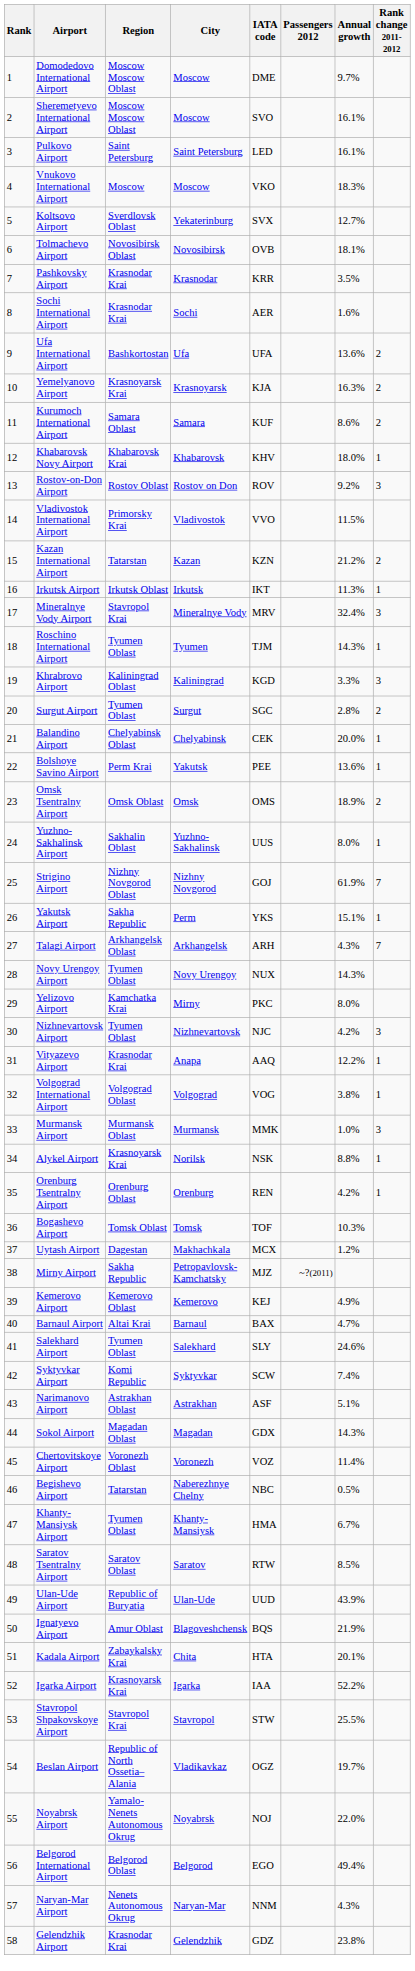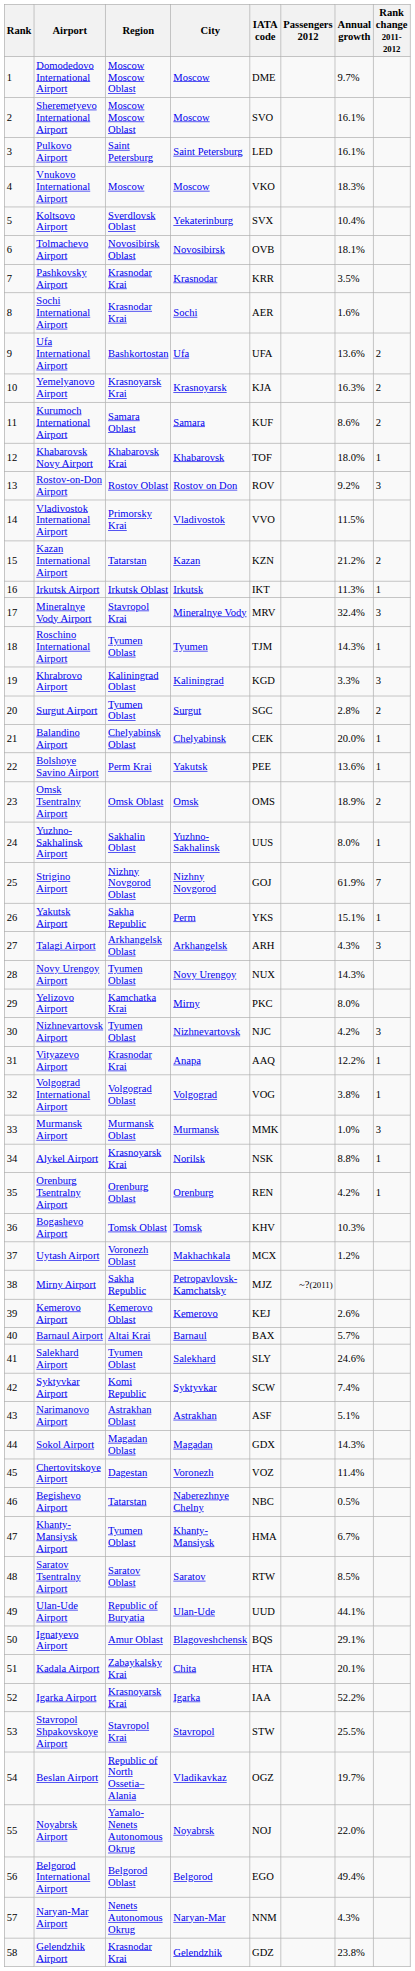 <table class="wikitable sortable">
 <tr>
 <th>Rank</th>
 <th>Airport</th>
 <th>Region</th>
 <th>City</th>
 <th>IATA code</th>
 <th>Passengers<br>2012</th>
 <th>Annual growth</th>
 <th>Rank change<br><small>2011-2012</small></th>
 </tr>
 <tr>
 <td>1</td>
 <td><a href='#'>Domodedovo International Airport</a></td>
 <td><a href='#'>Moscow</a><br><a href='#'>Moscow Oblast</a></td>
 <td><a href='#'>Moscow</a></td>
 <td>DME</td>
 <td style="text-align: right"></td>
 <td>  9.7%</td>
 <td></td>
 </tr>
 <tr>
 <td>2</td>
 <td><a href='#'>Sheremetyevo International Airport</a></td>
 <td><a href='#'>Moscow</a><br><a href='#'>Moscow Oblast</a></td>
 <td><a href='#'>Moscow</a></td>
 <td>SVO</td>
 <td style="text-align: right"></td>
 <td>  16.1%</td>
 <td></td>
 </tr>
 <tr>
 <td>3</td>
 <td><a href='#'>Pulkovo Airport</a></td>
 <td><a href='#'>Saint Petersburg</a></td>
 <td><a href='#'>Saint Petersburg</a></td>
 <td>LED</td>
 <td style="text-align: right"></td>
 <td>  16.1%</td>
 <td></td>
 </tr>
 <tr>
 <td>4</td>
 <td><a href='#'>Vnukovo International Airport</a></td>
 <td><a href='#'>Moscow</a></td>
 <td><a href='#'>Moscow</a></td>
 <td>VKO</td>
 <td style="text-align: right"></td>
 <td>  18.3%</td>
 <td></td>
 </tr>
 <tr>
 <td>5</td>
 <td><a href='#'>Koltsovo Airport</a></td>
 <td><a href='#'>Sverdlovsk Oblast</a></td>
 <td><a href='#'>Yekaterinburg</a></td>
 <td>SVX</td>
 <td style="text-align: right"></td>
-<td>  12.7%</td>
+<td>  10.4%</td>
 <td></td>
 </tr>
 <tr>
 <td>6</td>
 <td><a href='#'>Tolmachevo Airport</a></td>
 <td><a href='#'>Novosibirsk Oblast</a></td>
 <td><a href='#'>Novosibirsk</a></td>
 <td>OVB</td>
 <td style="text-align: right"></td>
 <td>  18.1%</td>
 <td></td>
 </tr>
 <tr>
 <td>7</td>
 <td><a href='#'>Pashkovsky Airport</a></td>
 <td><a href='#'>Krasnodar Krai</a></td>
 <td><a href='#'>Krasnodar</a></td>
 <td>KRR</td>
 <td style="text-align: right"></td>
 <td>  3.5%</td>
 <td></td>
 </tr>
 <tr>
 <td>8</td>
 <td><a href='#'>Sochi International Airport</a></td>
 <td><a href='#'>Krasnodar Krai</a></td>
 <td><a href='#'>Sochi</a></td>
 <td>AER</td>
 <td style="text-align: right"></td>
 <td>  1.6%</td>
 <td></td>
 </tr>
 <tr>
 <td>9</td>
 <td><a href='#'>Ufa International Airport</a></td>
 <td><a href='#'>Bashkortostan</a></td>
 <td><a href='#'>Ufa</a></td>
 <td>UFA</td>
 <td style="text-align: right"></td>
 <td>  13.6%</td>
 <td> 2</td>
 </tr>
 <tr>
 <td>10</td>
 <td><a href='#'>Yemelyanovo Airport</a></td>
 <td><a href='#'>Krasnoyarsk Krai</a></td>
 <td><a href='#'>Krasnoyarsk</a></td>
 <td>KJA</td>
 <td style="text-align: right"></td>
 <td>  16.3%</td>
 <td> 2</td>
 </tr>
 <tr>
 <td>11</td>
 <td><a href='#'>Kurumoch International Airport</a></td>
 <td><a href='#'>Samara Oblast</a></td>
 <td><a href='#'>Samara</a></td>
 <td>KUF</td>
 <td style="text-align: right"></td>
 <td>  8.6%</td>
 <td> 2</td>
 </tr>
 <tr>
 <td>12</td>
 <td><a href='#'>Khabarovsk Novy Airport</a></td>
 <td><a href='#'>Khabarovsk Krai</a></td>
 <td><a href='#'>Khabarovsk</a></td>
-<td>KHV</td>
+<td>TOF</td>
 <td style="text-align: right"></td>
 <td>  18.0%</td>
 <td> 1</td>
 </tr>
 <tr>
 <td>13</td>
 <td><a href='#'>Rostov-on-Don Airport</a></td>
 <td><a href='#'>Rostov Oblast</a></td>
 <td><a href='#'>Rostov on Don</a></td>
 <td>ROV</td>
 <td style="text-align: right"></td>
 <td>  9.2%</td>
 <td> 3</td>
 </tr>
 <tr>
 <td>14</td>
 <td><a href='#'>Vladivostok International Airport</a></td>
 <td><a href='#'>Primorsky Krai</a></td>
 <td><a href='#'>Vladivostok</a></td>
 <td>VVO</td>
 <td style="text-align: right"></td>
 <td>  11.5%</td>
 <td></td>
 </tr>
 <tr>
 <td>15</td>
 <td><a href='#'>Kazan International Airport</a></td>
 <td><a href='#'>Tatarstan</a></td>
 <td><a href='#'>Kazan</a></td>
 <td>KZN</td>
 <td style="text-align: right"></td>
 <td>  21.2%</td>
 <td> 2</td>
 </tr>
 <tr>
 <td>16</td>
 <td><a href='#'>Irkutsk Airport</a></td>
 <td><a href='#'>Irkutsk Oblast</a></td>
 <td><a href='#'>Irkutsk</a></td>
 <td>IKT</td>
 <td style="text-align: right"></td>
 <td>  11.3%</td>
 <td> 1</td>
 </tr>
 <tr>
 <td>17</td>
 <td><a href='#'>Mineralnye Vody Airport</a></td>
 <td><a href='#'>Stavropol Krai</a></td>
 <td><a href='#'>Mineralnye Vody</a></td>
 <td>MRV</td>
 <td style="text-align: right"></td>
 <td>  32.4%</td>
 <td> 3</td>
 </tr>
 <tr>
 <td>18</td>
 <td><a href='#'>Roschino International Airport</a></td>
 <td><a href='#'>Tyumen Oblast</a></td>
 <td><a href='#'>Tyumen</a></td>
 <td>TJM</td>
 <td style="text-align: right"></td>
 <td>  14.3%</td>
 <td> 1</td>
 </tr>
 <tr>
 <td>19</td>
 <td><a href='#'>Khrabrovo Airport</a></td>
 <td><a href='#'>Kaliningrad Oblast</a></td>
 <td><a href='#'>Kaliningrad</a></td>
 <td>KGD</td>
 <td style="text-align: right"></td>
 <td>  3.3%</td>
 <td> 3</td>
 </tr>
 <tr>
 <td>20</td>
 <td><a href='#'>Surgut Airport</a></td>
 <td><a href='#'>Tyumen Oblast</a></td>
 <td><a href='#'>Surgut</a></td>
 <td>SGC</td>
 <td style="text-align: right"></td>
 <td>  2.8%</td>
 <td> 2</td>
 </tr>
 <tr>
 <td>21</td>
 <td><a href='#'>Balandino Airport</a></td>
 <td><a href='#'>Chelyabinsk Oblast</a></td>
 <td><a href='#'>Chelyabinsk</a></td>
 <td>CEK</td>
 <td style="text-align: right"></td>
 <td>  20.0%</td>
 <td> 1</td>
 </tr>
 <tr>
 <td>22</td>
 <td><a href='#'>Bolshoye Savino Airport</a></td>
 <td><a href='#'>Perm Krai</a></td>
 <td><a href='#'>Yakutsk</a></td>
 <td>PEE</td>
 <td style="text-align: right"></td>
 <td>  13.6%</td>
 <td> 1</td>
 </tr>
 <tr>
 <td>23</td>
 <td><a href='#'>Omsk Tsentralny Airport</a></td>
 <td><a href='#'>Omsk Oblast</a></td>
 <td><a href='#'>Omsk</a></td>
 <td>OMS</td>
 <td style="text-align: right"></td>
 <td>  18.9%</td>
 <td> 2</td>
 </tr>
 <tr>
 <td>24</td>
 <td><a href='#'>Yuzhno-Sakhalinsk Airport</a></td>
 <td><a href='#'>Sakhalin Oblast</a></td>
 <td><a href='#'>Yuzhno-Sakhalinsk</a></td>
 <td>UUS</td>
 <td style="text-align: right"></td>
 <td>  8.0%</td>
 <td> 1</td>
 </tr>
 <tr>
 <td>25</td>
 <td><a href='#'>Strigino Airport</a></td>
 <td><a href='#'>Nizhny Novgorod Oblast</a></td>
 <td><a href='#'>Nizhny Novgorod</a></td>
 <td>GOJ</td>
 <td style="text-align: right"></td>
 <td>  61.9%</td>
 <td> 7</td>
 </tr>
 <tr>
 <td>26</td>
 <td><a href='#'>Yakutsk Airport</a></td>
 <td><a href='#'>Sakha Republic</a></td>
 <td><a href='#'>Perm</a></td>
 <td>YKS</td>
 <td style="text-align: right"></td>
 <td>  15.1%</td>
 <td> 1</td>
 </tr>
 <tr>
 <td>27</td>
 <td><a href='#'>Talagi Airport</a></td>
 <td><a href='#'>Arkhangelsk Oblast</a></td>
 <td><a href='#'>Arkhangelsk</a></td>
 <td>ARH</td>
 <td style="text-align: right"></td>
 <td>  4.3%</td>
-<td> 7</td>
+<td> 3</td>
 </tr>
 <tr>
 <td>28</td>
 <td><a href='#'>Novy Urengoy Airport</a></td>
 <td><a href='#'>Tyumen Oblast</a></td>
 <td><a href='#'>Novy Urengoy</a></td>
 <td>NUX</td>
 <td style="text-align: right"></td>
 <td>  14.3%</td>
 <td></td>
 </tr>
 <tr>
 <td>29</td>
 <td><a href='#'>Yelizovo Airport</a></td>
 <td><a href='#'>Kamchatka Krai</a></td>
 <td><a href='#'>Mirny</a></td>
 <td>PKC</td>
 <td style="text-align: right"></td>
 <td>  8.0%</td>
 <td></td>
 </tr>
 <tr>
 <td>30</td>
 <td><a href='#'>Nizhnevartovsk Airport</a></td>
 <td><a href='#'>Tyumen Oblast</a></td>
 <td><a href='#'>Nizhnevartovsk</a></td>
 <td>NJC</td>
 <td style="text-align: right"></td>
 <td>  4.2%</td>
 <td> 3</td>
 </tr>
 <tr>
 <td>31</td>
 <td><a href='#'>Vityazevo Airport</a></td>
 <td><a href='#'>Krasnodar Krai</a></td>
 <td><a href='#'>Anapa</a></td>
 <td>AAQ</td>
 <td style="text-align: right"></td>
 <td>  12.2%</td>
 <td> 1</td>
 </tr>
 <tr>
 <td>32</td>
 <td><a href='#'>Volgograd International Airport</a></td>
 <td><a href='#'>Volgograd Oblast</a></td>
 <td><a href='#'>Volgograd</a></td>
 <td>VOG</td>
 <td style="text-align: right"></td>
 <td>  3.8%</td>
 <td> 1</td>
 </tr>
 <tr>
 <td>33</td>
 <td><a href='#'>Murmansk Airport</a></td>
 <td><a href='#'>Murmansk Oblast</a></td>
 <td><a href='#'>Murmansk</a></td>
 <td>MMK</td>
 <td style="text-align: right"></td>
 <td>  1.0%</td>
 <td> 3</td>
 </tr>
 <tr>
 <td>34</td>
 <td><a href='#'>Alykel Airport</a></td>
 <td><a href='#'>Krasnoyarsk Krai</a></td>
 <td><a href='#'>Norilsk</a></td>
 <td>NSK</td>
 <td style="text-align: right"></td>
 <td>  8.8%</td>
 <td> 1</td>
 </tr>
 <tr>
 <td>35</td>
 <td><a href='#'>Orenburg Tsentralny Airport</a></td>
 <td><a href='#'>Orenburg Oblast</a></td>
 <td><a href='#'>Orenburg</a></td>
 <td>REN</td>
 <td style="text-align: right"></td>
 <td>  4.2%</td>
 <td> 1</td>
 </tr>
 <tr>
 <td>36</td>
 <td><a href='#'>Bogashevo Airport</a></td>
 <td><a href='#'>Tomsk Oblast</a></td>
 <td><a href='#'>Tomsk</a></td>
-<td>TOF</td>
+<td>KHV</td>
 <td style="text-align: right"></td>
 <td>  10.3%</td>
 <td></td>
 </tr>
 <tr>
 <td>37</td>
 <td><a href='#'>Uytash Airport</a></td>
-<td><a href='#'>Dagestan</a></td>
+<td><a href='#'>Voronezh Oblast</a></td>
 <td><a href='#'>Makhachkala</a></td>
 <td>MCX</td>
 <td style="text-align: right"></td>
 <td>  1.2%</td>
 <td></td>
 </tr>
 <tr>
 <td>38</td>
 <td><a href='#'>Mirny Airport</a></td>
 <td><a href='#'>Sakha Republic</a></td>
 <td><a href='#'>Petropavlovsk-Kamchatsky</a></td>
 <td>MJZ</td>
 <td style="text-align: right">~?<small>(2011)</small></td>
 <td></td>
 <td></td>
 </tr>
 <tr>
 <td>39</td>
 <td><a href='#'>Kemerovo Airport</a></td>
 <td><a href='#'>Kemerovo Oblast</a></td>
 <td><a href='#'>Kemerovo</a></td>
 <td>KEJ</td>
 <td style="text-align: right"></td>
-<td>  4.9%</td>
+<td>  2.6%</td>
 <td></td>
 </tr>
 <tr>
 <td>40</td>
 <td><a href='#'>Barnaul Airport</a></td>
 <td><a href='#'>Altai Krai</a></td>
 <td><a href='#'>Barnaul</a></td>
 <td>BAX</td>
 <td style="text-align: right"></td>
-<td>  4.7%</td>
+<td>  5.7%</td>
 <td></td>
 </tr>
 <tr>
 <td>41</td>
 <td><a href='#'>Salekhard Airport</a></td>
 <td><a href='#'>Tyumen Oblast</a></td>
 <td><a href='#'>Salekhard</a></td>
 <td>SLY</td>
 <td style="text-align: right"></td>
 <td>  24.6%</td>
 <td></td>
 </tr>
 <tr>
 <td>42</td>
 <td><a href='#'>Syktyvkar Airport</a></td>
 <td><a href='#'>Komi Republic</a></td>
 <td><a href='#'>Syktyvkar</a></td>
 <td>SCW</td>
 <td style="text-align: right"></td>
 <td>  7.4%</td>
 <td></td>
 </tr>
 <tr>
 <td>43</td>
 <td><a href='#'>Narimanovo Airport</a></td>
 <td><a href='#'>Astrakhan Oblast</a></td>
 <td><a href='#'>Astrakhan</a></td>
 <td>ASF</td>
 <td style="text-align: right"></td>
 <td>  5.1%</td>
 <td></td>
 </tr>
 <tr>
 <td>44</td>
 <td><a href='#'>Sokol Airport</a></td>
 <td><a href='#'>Magadan Oblast</a></td>
 <td><a href='#'>Magadan</a></td>
 <td>GDX</td>
 <td style="text-align: right"></td>
 <td>  14.3%</td>
 <td></td>
 </tr>
 <tr>
 <td>45</td>
 <td><a href='#'>Chertovitskoye Airport</a></td>
-<td><a href='#'>Voronezh Oblast</a></td>
+<td><a href='#'>Dagestan</a></td>
 <td><a href='#'>Voronezh</a></td>
 <td>VOZ</td>
 <td style="text-align: right"></td>
 <td>  11.4%</td>
 <td></td>
 </tr>
 <tr>
 <td>46</td>
 <td><a href='#'>Begishevo Airport</a></td>
 <td><a href='#'>Tatarstan</a></td>
 <td><a href='#'>Naberezhnye Chelny</a></td>
 <td>NBC</td>
 <td style="text-align: right"></td>
 <td>  0.5%</td>
 <td></td>
 </tr>
 <tr>
 <td>47</td>
 <td><a href='#'>Khanty-Mansiysk Airport</a></td>
 <td><a href='#'>Tyumen Oblast</a></td>
 <td><a href='#'>Khanty-Mansiysk</a></td>
 <td>HMA</td>
 <td style="text-align: right"></td>
 <td>  6.7%</td>
 <td></td>
 </tr>
 <tr>
 <td>48</td>
 <td><a href='#'>Saratov Tsentralny Airport</a></td>
 <td><a href='#'>Saratov Oblast</a></td>
 <td><a href='#'>Saratov</a></td>
 <td>RTW</td>
 <td style="text-align: right"></td>
 <td>  8.5%</td>
 <td></td>
 </tr>
 <tr>
 <td>49</td>
 <td><a href='#'>Ulan-Ude Airport</a></td>
 <td><a href='#'>Republic of Buryatia</a></td>
 <td><a href='#'>Ulan-Ude</a></td>
 <td>UUD</td>
 <td style="text-align: right"></td>
-<td>  43.9%</td>
+<td>  44.1%</td>
 <td></td>
 </tr>
 <tr>
 <td>50</td>
 <td><a href='#'>Ignatyevo Airport</a></td>
 <td><a href='#'>Amur Oblast</a></td>
 <td><a href='#'>Blagoveshchensk</a></td>
 <td>BQS</td>
 <td style="text-align: right"></td>
-<td>  21.9%</td>
+<td>  29.1%</td>
 <td></td>
 </tr>
 <tr>
 <td>51</td>
 <td><a href='#'>Kadala Airport</a></td>
 <td><a href='#'>Zabaykalsky Krai</a></td>
 <td><a href='#'>Chita</a></td>
 <td>HTA</td>
 <td style="text-align: right"></td>
 <td>  20.1%</td>
 <td></td>
 </tr>
 <tr>
 <td>52</td>
 <td><a href='#'>Igarka Airport</a></td>
 <td><a href='#'>Krasnoyarsk Krai</a></td>
 <td><a href='#'>Igarka</a></td>
 <td>IAA</td>
 <td style="text-align: right"></td>
 <td>  52.2%</td>
 <td></td>
 </tr>
 <tr>
 <td>53</td>
 <td><a href='#'>Stavropol Shpakovskoye Airport</a></td>
 <td><a href='#'>Stavropol Krai</a></td>
 <td><a href='#'>Stavropol</a></td>
 <td>STW</td>
 <td style="text-align: right"></td>
 <td>  25.5%</td>
 <td></td>
 </tr>
 <tr>
 <td>54</td>
 <td><a href='#'>Beslan Airport</a></td>
 <td><a href='#'>Republic of North Ossetia–Alania</a></td>
 <td><a href='#'>Vladikavkaz</a></td>
 <td>OGZ</td>
 <td style="text-align: right"></td>
 <td>  19.7%</td>
 <td></td>
 </tr>
 <tr>
 <td>55</td>
 <td><a href='#'>Noyabrsk Airport</a></td>
 <td><a href='#'>Yamalo-Nenets Autonomous Okrug</a></td>
 <td><a href='#'>Noyabrsk</a></td>
 <td>NOJ</td>
 <td style="text-align: right"></td>
 <td>  22.0%</td>
 <td></td>
 </tr>
 <tr>
 <td>56</td>
 <td><a href='#'>Belgorod International Airport</a></td>
 <td><a href='#'>Belgorod Oblast</a></td>
 <td><a href='#'>Belgorod</a></td>
 <td>EGO</td>
 <td style="text-align: right"></td>
 <td>  49.4%</td>
 <td></td>
 </tr>
 <tr>
 <td>57</td>
 <td><a href='#'>Naryan-Mar Airport</a></td>
 <td><a href='#'>Nenets Autonomous Okrug</a></td>
 <td><a href='#'>Naryan-Mar</a></td>
 <td>NNM</td>
 <td style="text-align: right"></td>
 <td>  4.3%</td>
 <td></td>
 </tr>
 <tr>
 <td>58</td>
 <td><a href='#'>Gelendzhik Airport</a></td>
 <td><a href='#'>Krasnodar Krai</a></td>
 <td><a href='#'>Gelendzhik</a></td>
 <td>GDZ</td>
 <td style="text-align: right"></td>
 <td>  23.8%</td>
 <td></td>
 </tr>
 </table>
